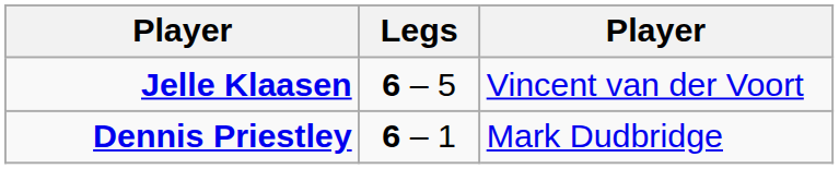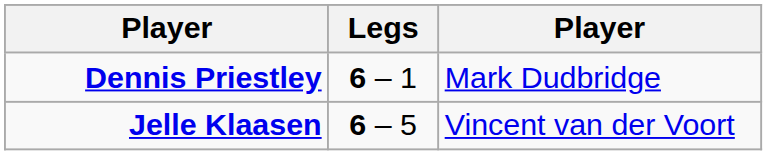 <table class=wikitable style="text-align:center">
 <tr>
 <th width=163>Player</th>
 <th width=50>Legs</th>
 <th width=163>Player</th>
 </tr>
 <tr align=left>
+<td align=right><strong><a href='#'>Dennis Priestley</a></strong> </td>
+<td align=center><strong>6</strong> – 1</td>
+<td> <a href='#'>Mark Dudbridge</a></td>
+</tr>
+<tr align=left>
 <td align=right><strong><a href='#'>Jelle Klaasen</a></strong> </td>
 <td align=center><strong>6</strong> – 5</td>
 <td> <a href='#'>Vincent van der Voort</a></td>
 </tr>
-<tr align=left>
-<td align=right><strong><a href='#'>Dennis Priestley</a></strong> </td>
-<td align=center><strong>6</strong> – 1</td>
-<td> <a href='#'>Mark Dudbridge</a></td>
-</tr>
 </table>
